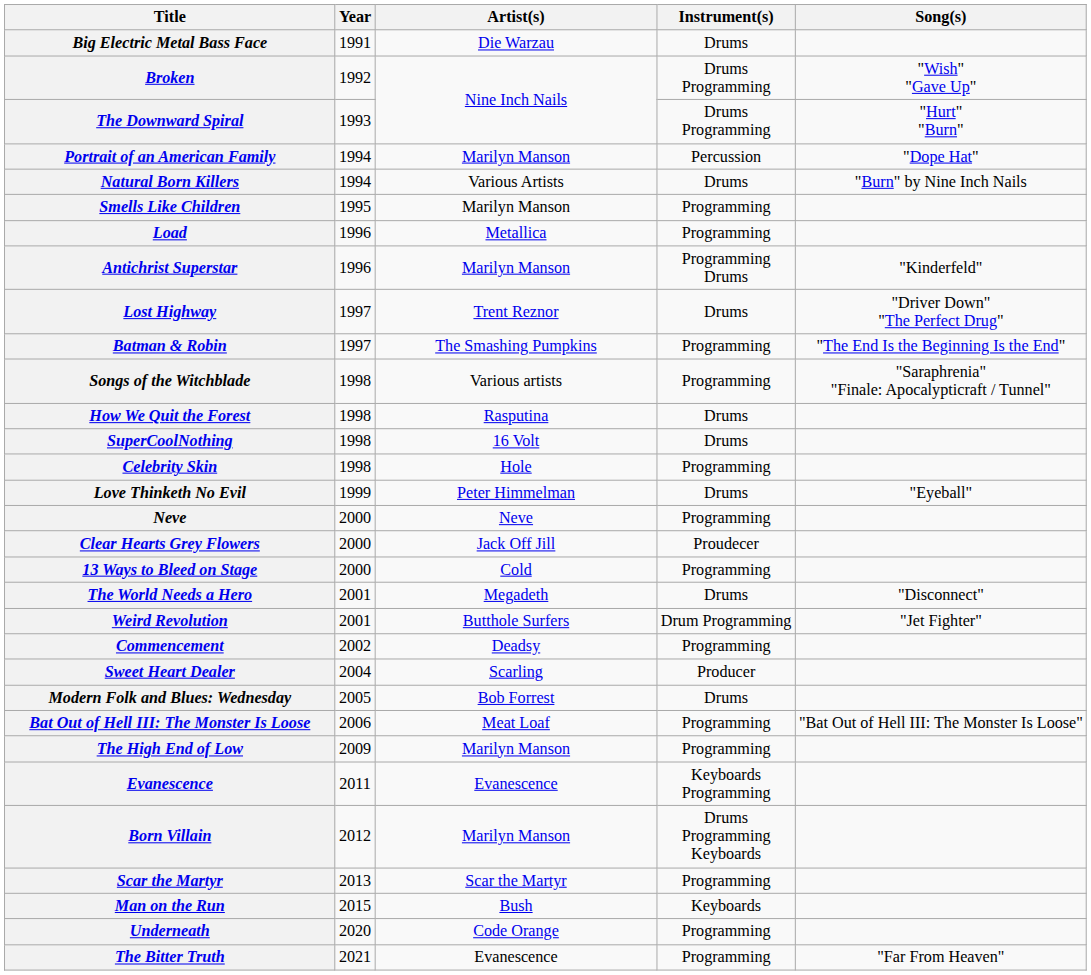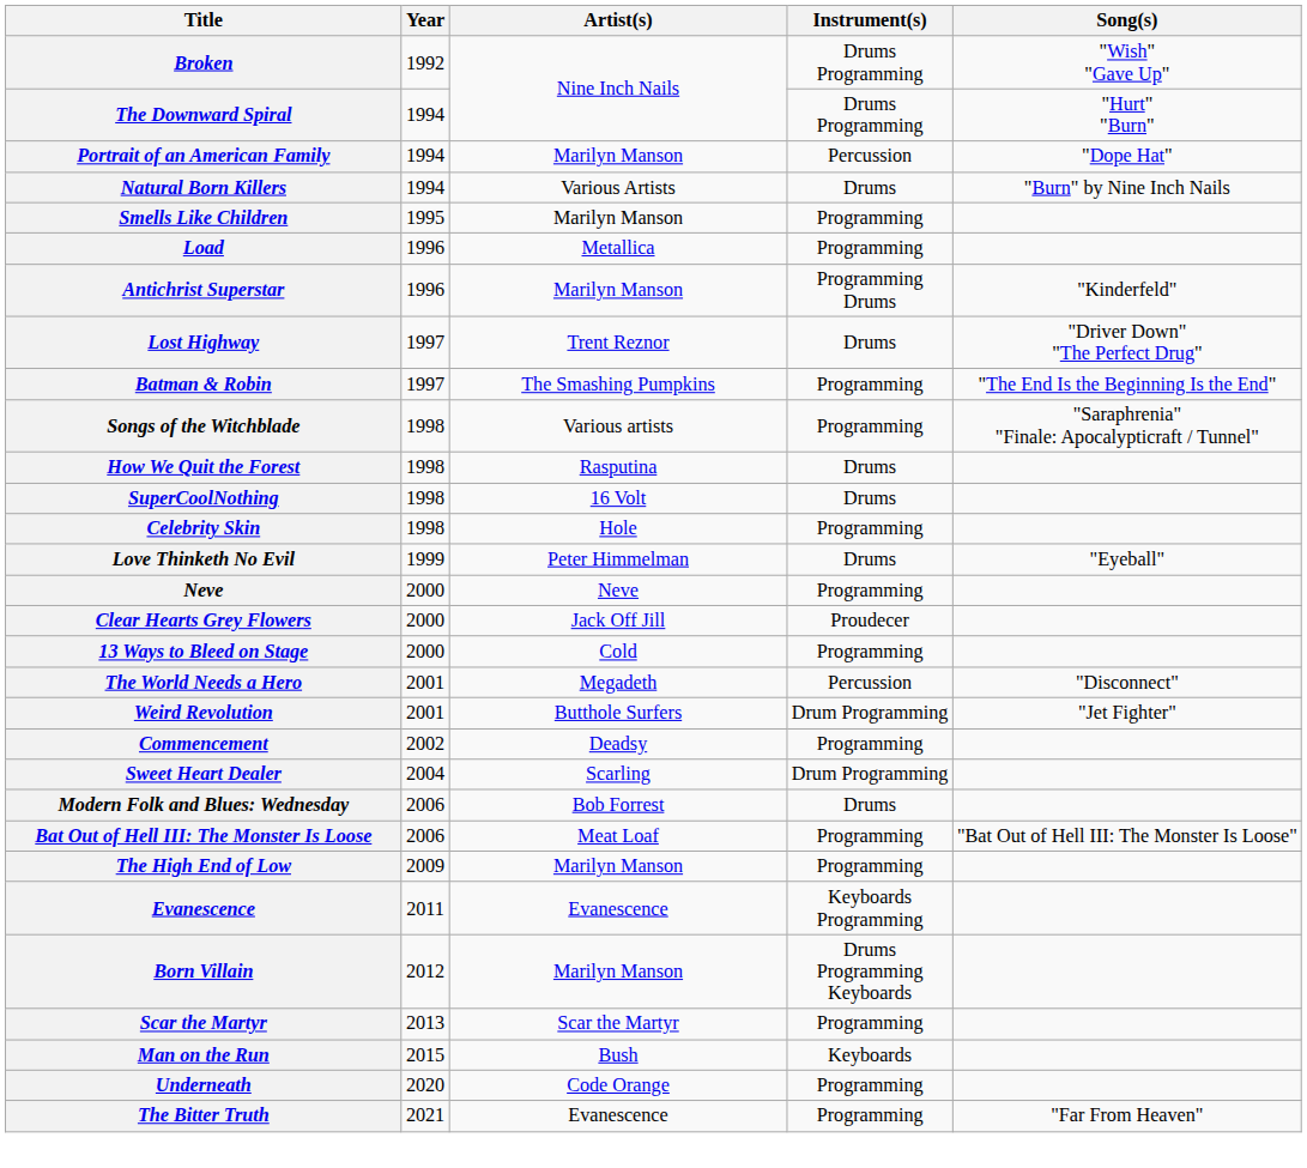 <table class="wikitable plainrowheaders" style="text-align:center;">
 <tr>
 <th scope="col" style="width:20em;">Title</th>
 <th scope="col">Year</th>
 <th scope="col" style="width:17em;">Artist(s)</th>
 <th scope="col">Instrument(s)</th>
 <th scope="col">Song(s)</th>
-</tr>
-<tr>
-<th scope="row"><em>Big Electric Metal Bass Face</em></th>
-<td>1991</td>
-<td><a href='#'>Die Warzau</a></td>
-<td>Drums</td>
-<td></td>
 </tr>
 <tr>
 <th scope="row"><em><a href='#'>Broken</a></em></th>
 <td>1992</td>
 <td rowspan="2"><a href='#'>Nine Inch Nails</a></td>
 <td>Drums<br>Programming</td>
 <td>"<a href='#'>Wish</a>"<br>"<a href='#'>Gave Up</a>"</td>
 </tr>
 <tr>
 <th scope="row"><em><a href='#'>The Downward Spiral</a></em></th>
-<td>1993</td>
+<td>1994</td>
 <td>Drums<br>Programming</td>
 <td>"<a href='#'>Hurt</a>"<br>"<a href='#'>Burn</a>"</td>
 </tr>
 <tr>
 <th scope="row"><em><a href='#'>Portrait of an American Family</a></em></th>
 <td>1994</td>
 <td><a href='#'>Marilyn Manson</a></td>
 <td>Percussion</td>
 <td>"<a href='#'>Dope Hat</a>"</td>
 </tr>
 <tr>
 <th scope="row"><em><a href='#'>Natural Born Killers</a></em></th>
 <td>1994</td>
 <td>Various Artists</td>
 <td>Drums</td>
 <td>"<a href='#'>Burn</a>" by Nine Inch Nails</td>
 </tr>
 <tr>
 <th scope="row"><em><a href='#'>Smells Like Children</a></em></th>
 <td>1995</td>
 <td>Marilyn Manson</td>
 <td>Programming</td>
 <td></td>
 </tr>
 <tr>
 <th scope="row"><em><a href='#'>Load</a></em></th>
 <td>1996</td>
 <td><a href='#'>Metallica</a></td>
 <td>Programming</td>
 <td></td>
 </tr>
 <tr>
 <th scope="row"><em><a href='#'>Antichrist Superstar</a></em></th>
 <td>1996</td>
 <td><a href='#'>Marilyn Manson</a></td>
 <td>Programming<br>Drums</td>
 <td>"Kinderfeld"</td>
 </tr>
 <tr>
 <th scope="row"><em><a href='#'>Lost Highway</a></em></th>
 <td>1997</td>
 <td><a href='#'>Trent Reznor</a></td>
 <td>Drums</td>
 <td>"Driver Down"<br>"<a href='#'>The Perfect Drug</a>"</td>
 </tr>
 <tr>
 <th scope="row"><em><a href='#'>Batman & Robin</a></em></th>
 <td>1997</td>
 <td><a href='#'>The Smashing Pumpkins</a></td>
 <td>Programming</td>
 <td>"<a href='#'>The End Is the Beginning Is the End</a>"</td>
 </tr>
 <tr>
 <th scope="row"><em>Songs of the Witchblade</em></th>
 <td>1998</td>
 <td>Various artists</td>
 <td>Programming</td>
 <td>"Saraphrenia"<br>"Finale: Apocalypticraft / Tunnel"</td>
 </tr>
 <tr>
 <th scope="row"><em><a href='#'>How We Quit the Forest</a></em></th>
 <td>1998</td>
 <td><a href='#'>Rasputina</a></td>
 <td>Drums</td>
 <td></td>
 </tr>
 <tr>
 <th scope="row"><em><a href='#'>SuperCoolNothing</a></em></th>
 <td>1998</td>
 <td><a href='#'>16 Volt</a></td>
 <td>Drums</td>
 <td></td>
 </tr>
 <tr>
 <th scope="row"><em><a href='#'>Celebrity Skin</a></em></th>
 <td>1998</td>
 <td><a href='#'>Hole</a></td>
 <td>Programming</td>
 <td></td>
 </tr>
 <tr>
 <th scope="row"><em>Love Thinketh No Evil</em></th>
 <td>1999</td>
 <td><a href='#'>Peter Himmelman</a></td>
 <td>Drums</td>
 <td>"Eyeball"</td>
 </tr>
 <tr>
 <th scope="row"><em>Neve</em></th>
 <td>2000</td>
 <td><a href='#'>Neve</a></td>
 <td>Programming</td>
 <td></td>
 </tr>
 <tr>
 <th scope="row"><em><a href='#'>Clear Hearts Grey Flowers</a></em></th>
 <td>2000</td>
 <td><a href='#'>Jack Off Jill</a></td>
 <td>Proudecer</td>
 <td></td>
 </tr>
 <tr>
 <th scope="row"><em><a href='#'>13 Ways to Bleed on Stage</a></em></th>
 <td>2000</td>
 <td><a href='#'>Cold</a></td>
 <td>Programming</td>
 <td></td>
 </tr>
 <tr>
 <th scope="row"><em><a href='#'>The World Needs a Hero</a></em></th>
 <td>2001</td>
 <td><a href='#'>Megadeth</a></td>
-<td>Drums</td>
+<td>Percussion</td>
 <td>"Disconnect"</td>
 </tr>
 <tr>
 <th scope="row"><em><a href='#'>Weird Revolution</a></em></th>
 <td>2001</td>
 <td><a href='#'>Butthole Surfers</a></td>
 <td>Drum Programming</td>
 <td>"Jet Fighter"</td>
 </tr>
 <tr>
 <th scope="row"><em><a href='#'>Commencement</a></em></th>
 <td>2002</td>
 <td><a href='#'>Deadsy</a></td>
 <td>Programming</td>
 <td></td>
 </tr>
 <tr>
 <th scope="row"><em><a href='#'>Sweet Heart Dealer</a></em></th>
 <td>2004</td>
 <td><a href='#'>Scarling</a></td>
-<td>Producer</td>
+<td>Drum Programming</td>
 <td></td>
 </tr>
 <tr>
 <th scope="row"><em>Modern Folk and Blues: Wednesday</em></th>
-<td>2005</td>
+<td>2006</td>
 <td><a href='#'>Bob Forrest</a></td>
 <td>Drums</td>
 <td></td>
 </tr>
 <tr>
 <th scope="row"><em><a href='#'>Bat Out of Hell III: The Monster Is Loose</a></em></th>
 <td>2006</td>
 <td><a href='#'>Meat Loaf</a></td>
 <td>Programming</td>
 <td>"Bat Out of Hell III: The Monster Is Loose"</td>
 </tr>
 <tr>
 <th scope="row"><em><a href='#'>The High End of Low</a></em></th>
 <td>2009</td>
 <td><a href='#'>Marilyn Manson</a></td>
 <td>Programming</td>
 <td></td>
 </tr>
 <tr>
 <th scope="row"><em><a href='#'>Evanescence</a></em></th>
 <td>2011</td>
 <td><a href='#'>Evanescence</a></td>
 <td>Keyboards<br>Programming</td>
 <td></td>
 </tr>
 <tr>
 <th scope="row"><em><a href='#'>Born Villain</a></em></th>
 <td>2012</td>
 <td><a href='#'>Marilyn Manson</a></td>
 <td>Drums<br>Programming<br>Keyboards</td>
 <td></td>
 </tr>
 <tr>
 <th scope="row"><em><a href='#'>Scar the Martyr</a></em></th>
 <td>2013</td>
 <td><a href='#'>Scar the Martyr</a></td>
 <td>Programming</td>
 <td></td>
 </tr>
 <tr>
 <th scope="row"><em><a href='#'>Man on the Run</a></em></th>
 <td>2015</td>
 <td><a href='#'>Bush</a></td>
 <td>Keyboards</td>
 <td></td>
 </tr>
 <tr>
 <th scope="row"><em><a href='#'>Underneath</a></em></th>
 <td>2020</td>
 <td><a href='#'>Code Orange</a></td>
 <td>Programming</td>
 <td></td>
 </tr>
 <tr>
 <th scope="row"><em><a href='#'>The Bitter Truth</a></em></th>
 <td>2021</td>
 <td>Evanescence</td>
 <td>Programming</td>
 <td>"Far From Heaven"</td>
 </tr>
 </table>
